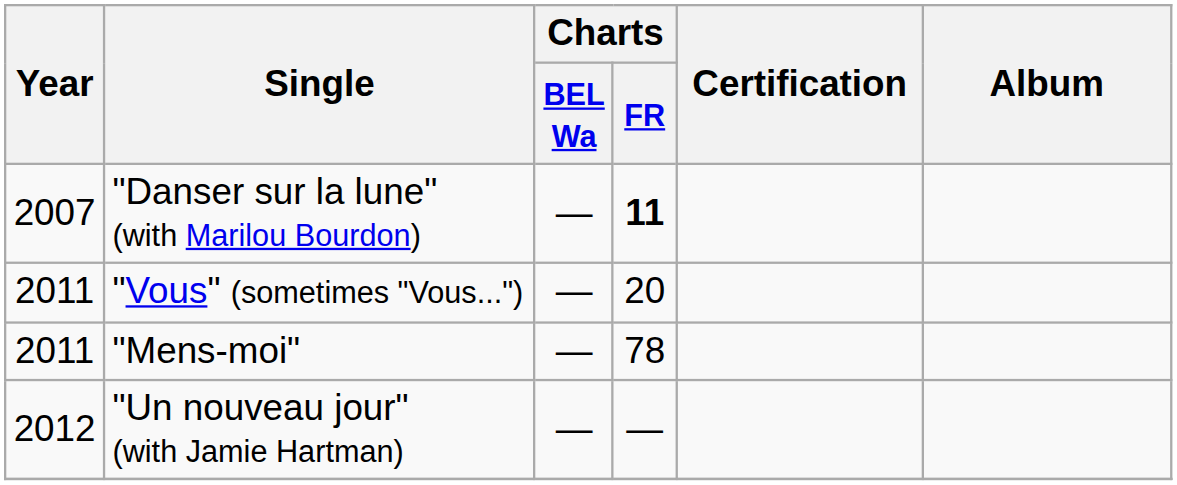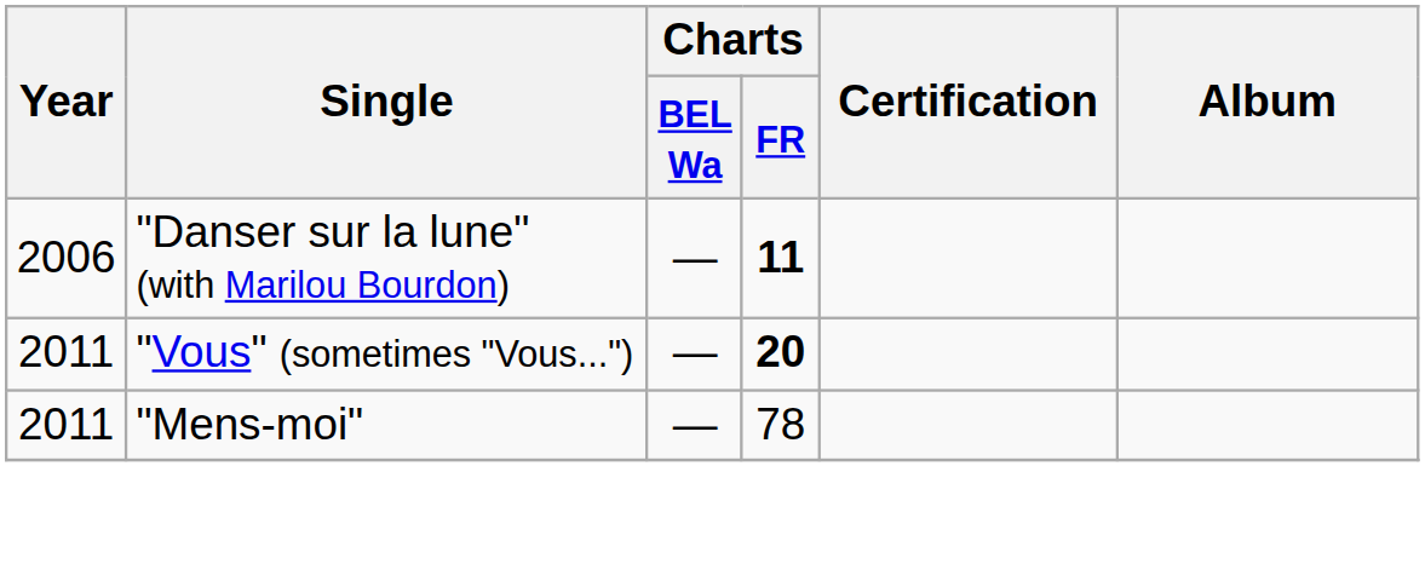 <table class="wikitable">
 <tr>
 <th align="center" rowspan="2">Year</th>
 <th align="center" rowspan="2" width="180">Single</th>
 <th align="center" colspan="2">Charts</th>
 <th align="center" rowspan="2" width="100">Certification</th>
 <th align="center" rowspan="2" width="100">Album</th>
 </tr>
 <tr>
 <th width="20"><small><a href='#'>BEL <br>Wa</a></small><br></th>
 <th width="20"><small><a href='#'>FR</a></small><br></th>
 </tr>
 <tr>
-<td align="center">2007</td>
+<td align="center">2006</td>
 <td>"Danser sur la lune" <br><small>(with <a href='#'>Marilou Bourdon</a>)</small></td>
 <td align="center">—</td>
 <td align="center"><strong>11</strong></td>
 <td align="center"></td>
 <td align="center"></td>
 </tr>
 <tr>
 <td align="center">2011</td>
 <td>"<a href='#'>Vous</a>" <small>(sometimes "Vous...")</small></td>
 <td align="center">—</td>
-<td align="center">20</td>
+<td align="center"><strong>20</strong></td>
 <td align="center"></td>
 <td align="center"></td>
 </tr>
 <tr>
 <td align="center">2011</td>
 <td>"Mens-moi"</td>
 <td align="center">—</td>
 <td align="center">78</td>
 <td align="center"></td>
 <td align="center"></td>
 </tr>
 <tr>
-<td align="center">2012</td>
-<td>"Un nouveau jour" <br><small>(with Jamie Hartman)</small></td>
-<td align="center">—</td>
-<td align="center">—</td>
-<td align="center"></td>
-<td align="center"></td>
-</tr>
-<tr>
 </tr>
 </table>
